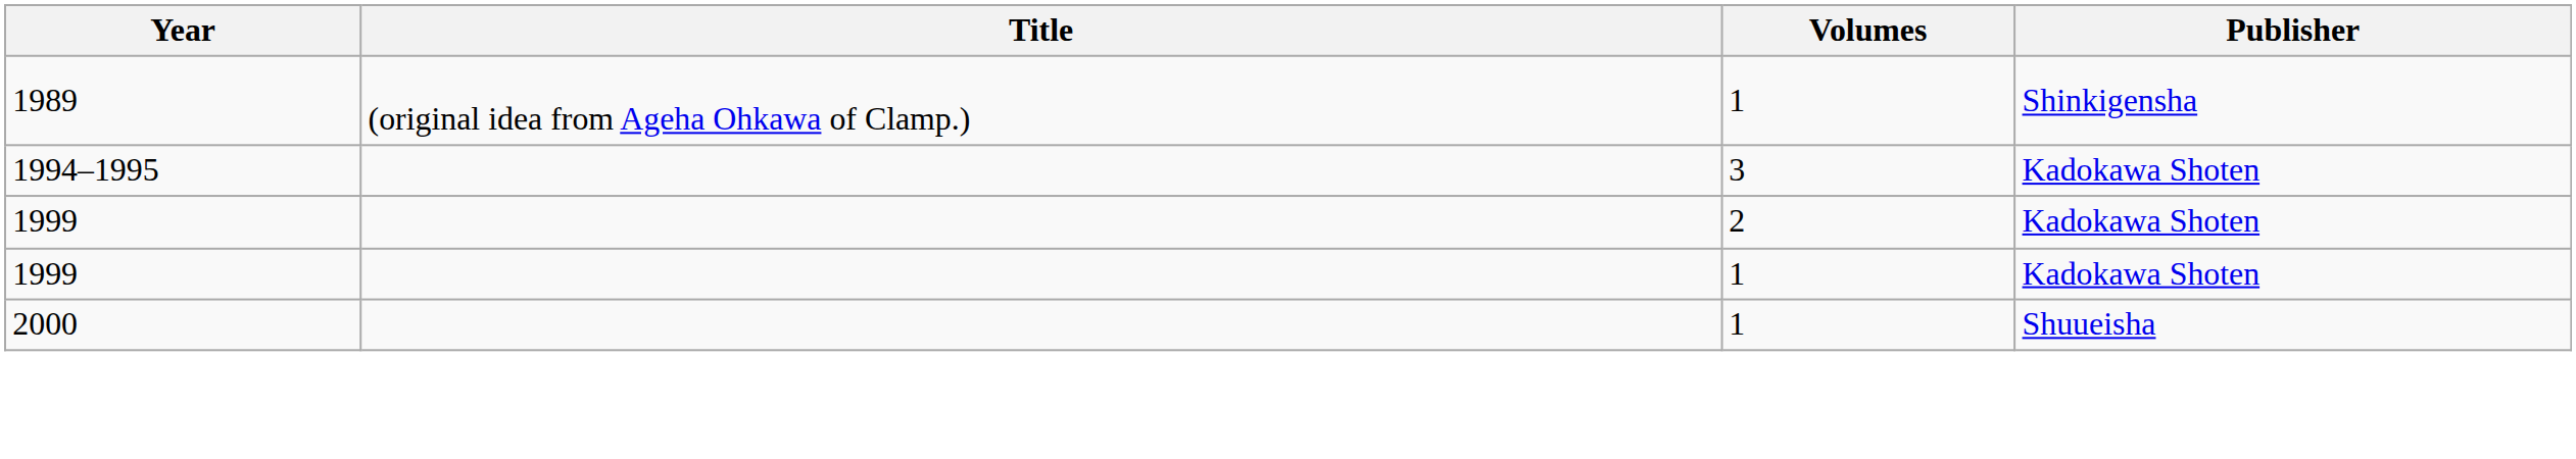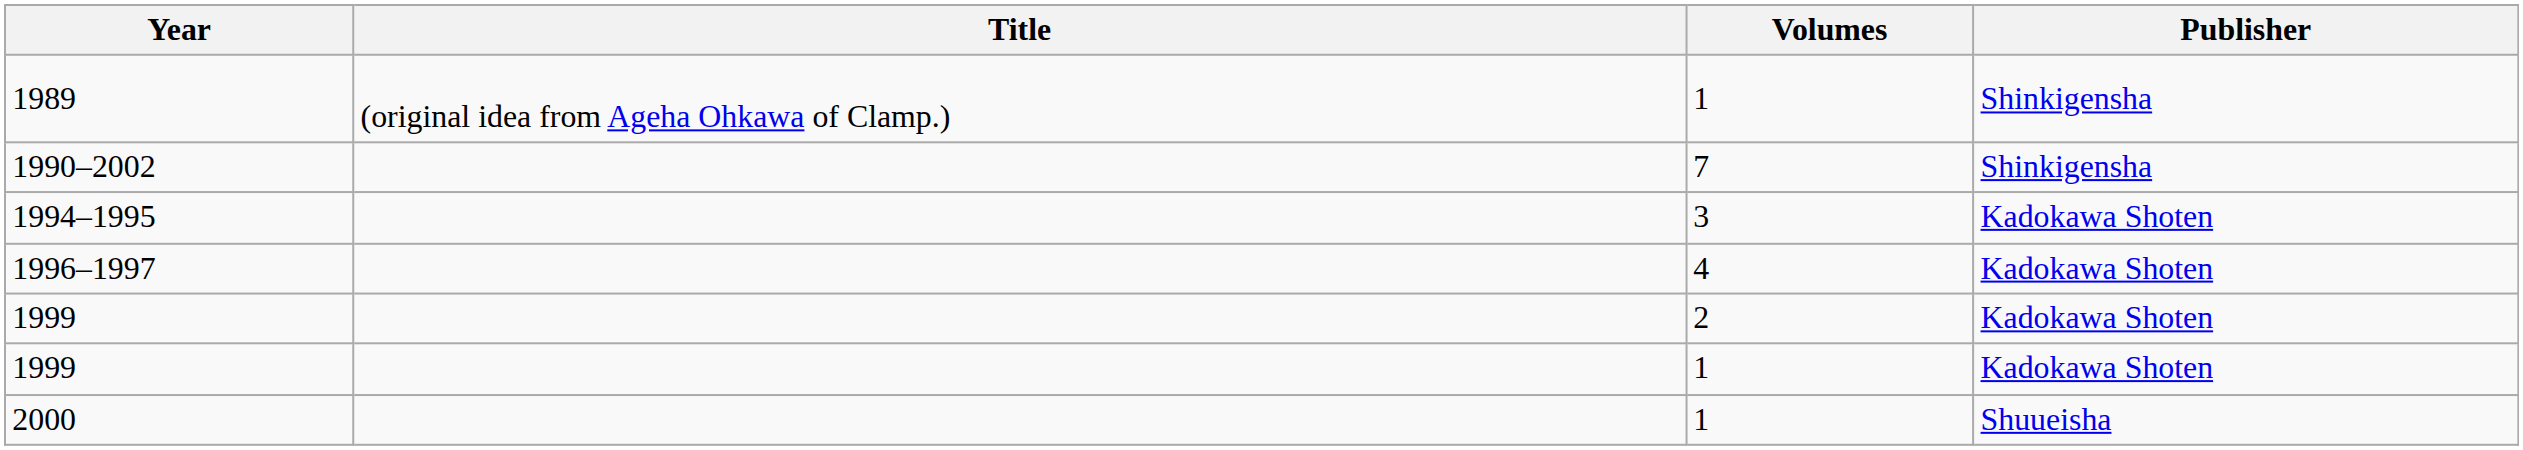 <table class="wikitable" width="100%">
 <tr>
 <th>Year</th>
 <th>Title</th>
 <th>Volumes</th>
 <th>Publisher</th>
 </tr>
 <tr>
 <td>1989</td>
 <td><br>(original idea from <a href='#'>Ageha Ohkawa</a> of Clamp.)</td>
 <td>1</td>
 <td><a href='#'>Shinkigensha</a></td>
 </tr>
 <tr>
+<td>1990–2002</td>
+<td></td>
+<td>7</td>
+<td><a href='#'>Shinkigensha</a></td>
+</tr>
+<tr>
 <td>1994–1995</td>
 <td></td>
 <td>3</td>
+<td><a href='#'>Kadokawa Shoten</a></td>
+</tr>
+<tr>
+<td>1996–1997</td>
+<td></td>
+<td>4</td>
 <td><a href='#'>Kadokawa Shoten</a></td>
 </tr>
 <tr>
 <td>1999</td>
 <td></td>
 <td>2</td>
 <td><a href='#'>Kadokawa Shoten</a></td>
 </tr>
 <tr>
 <td>1999</td>
 <td></td>
 <td>1</td>
 <td><a href='#'>Kadokawa Shoten</a></td>
 </tr>
 <tr>
 <td>2000</td>
 <td></td>
 <td>1</td>
 <td><a href='#'>Shuueisha</a></td>
 </tr>
 </table>
